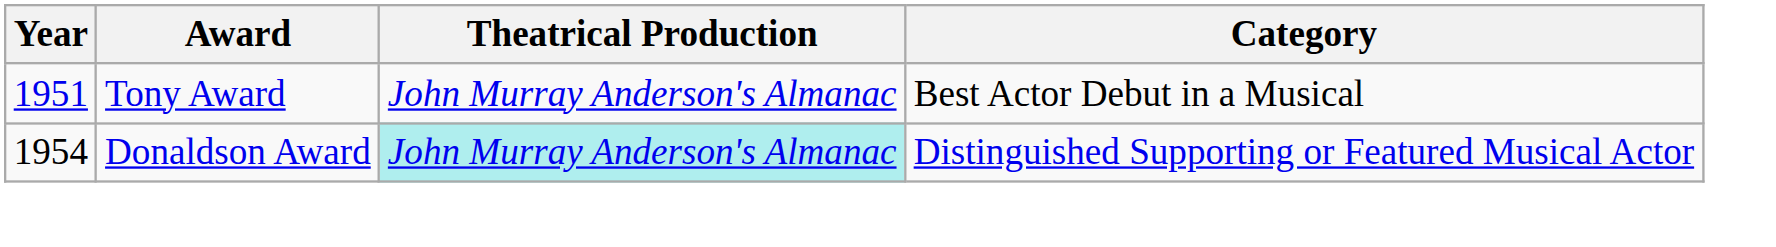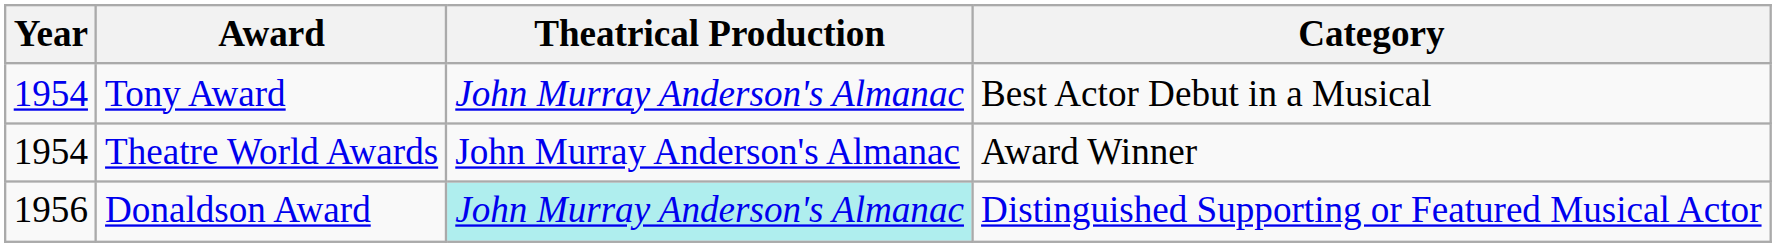 <table class="wikitable">
 <tr>
 <th>Year</th>
 <th>Award</th>
 <th>Theatrical Production</th>
 <th>Category</th>
 </tr>
 <tr>
-<td><a href='#'>1951</a></td>
+<td><a href='#'>1954</a></td>
 <td><a href='#'>Tony Award</a></td>
 <td><em><a href='#'>John Murray Anderson's Almanac</a></em></td>
 <td>Best Actor Debut in a Musical</td>
 </tr>
 <tr>
 <td>1954</td>
+<td><a href='#'>Theatre World Awards</a></td>
+<td><a href='#'>John Murray Anderson's Almanac</a></td>
+<td>Award Winner</td>
+</tr>
+<tr>
+<td>1956</td>
 <td><a href='#'>Donaldson Award</a></td>
 <td style="background: paleturquoise;"><em><a href='#'>John Murray Anderson's Almanac</a></em></td>
 <td><a href='#'>Distinguished Supporting or Featured Musical Actor</a></td>
 </tr>
 </table>
